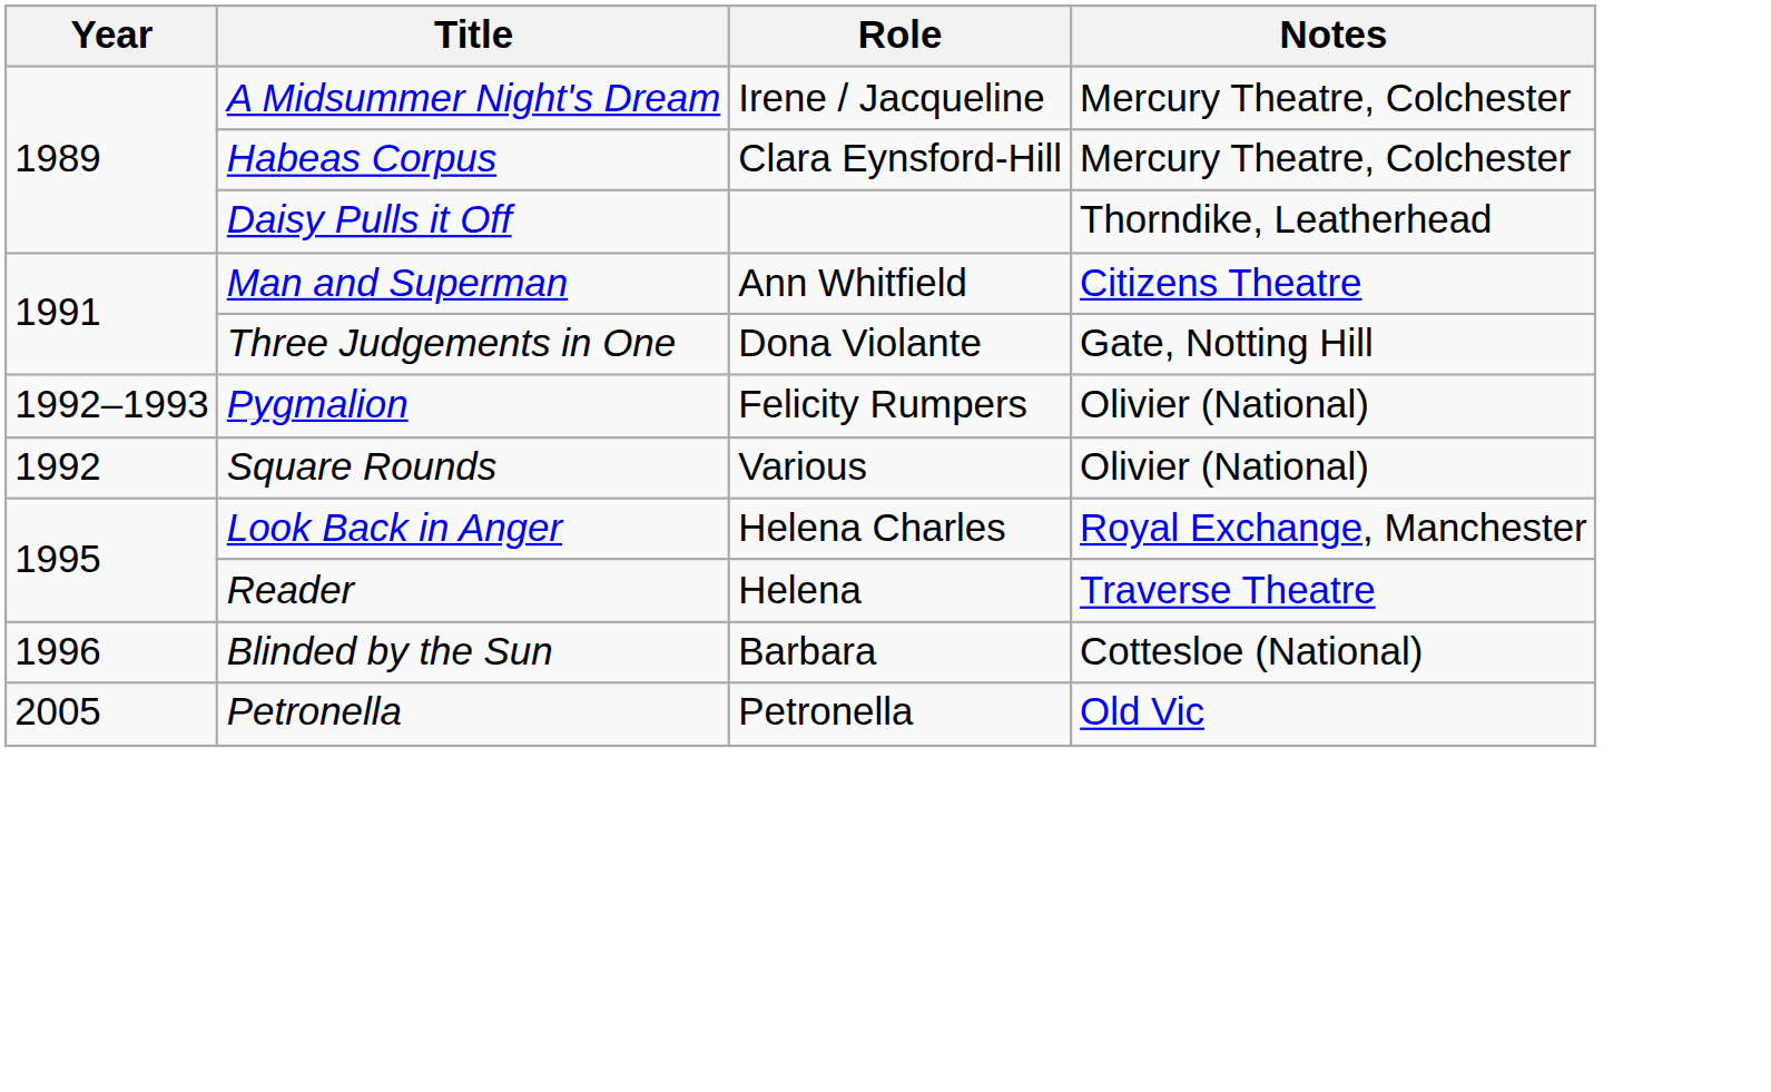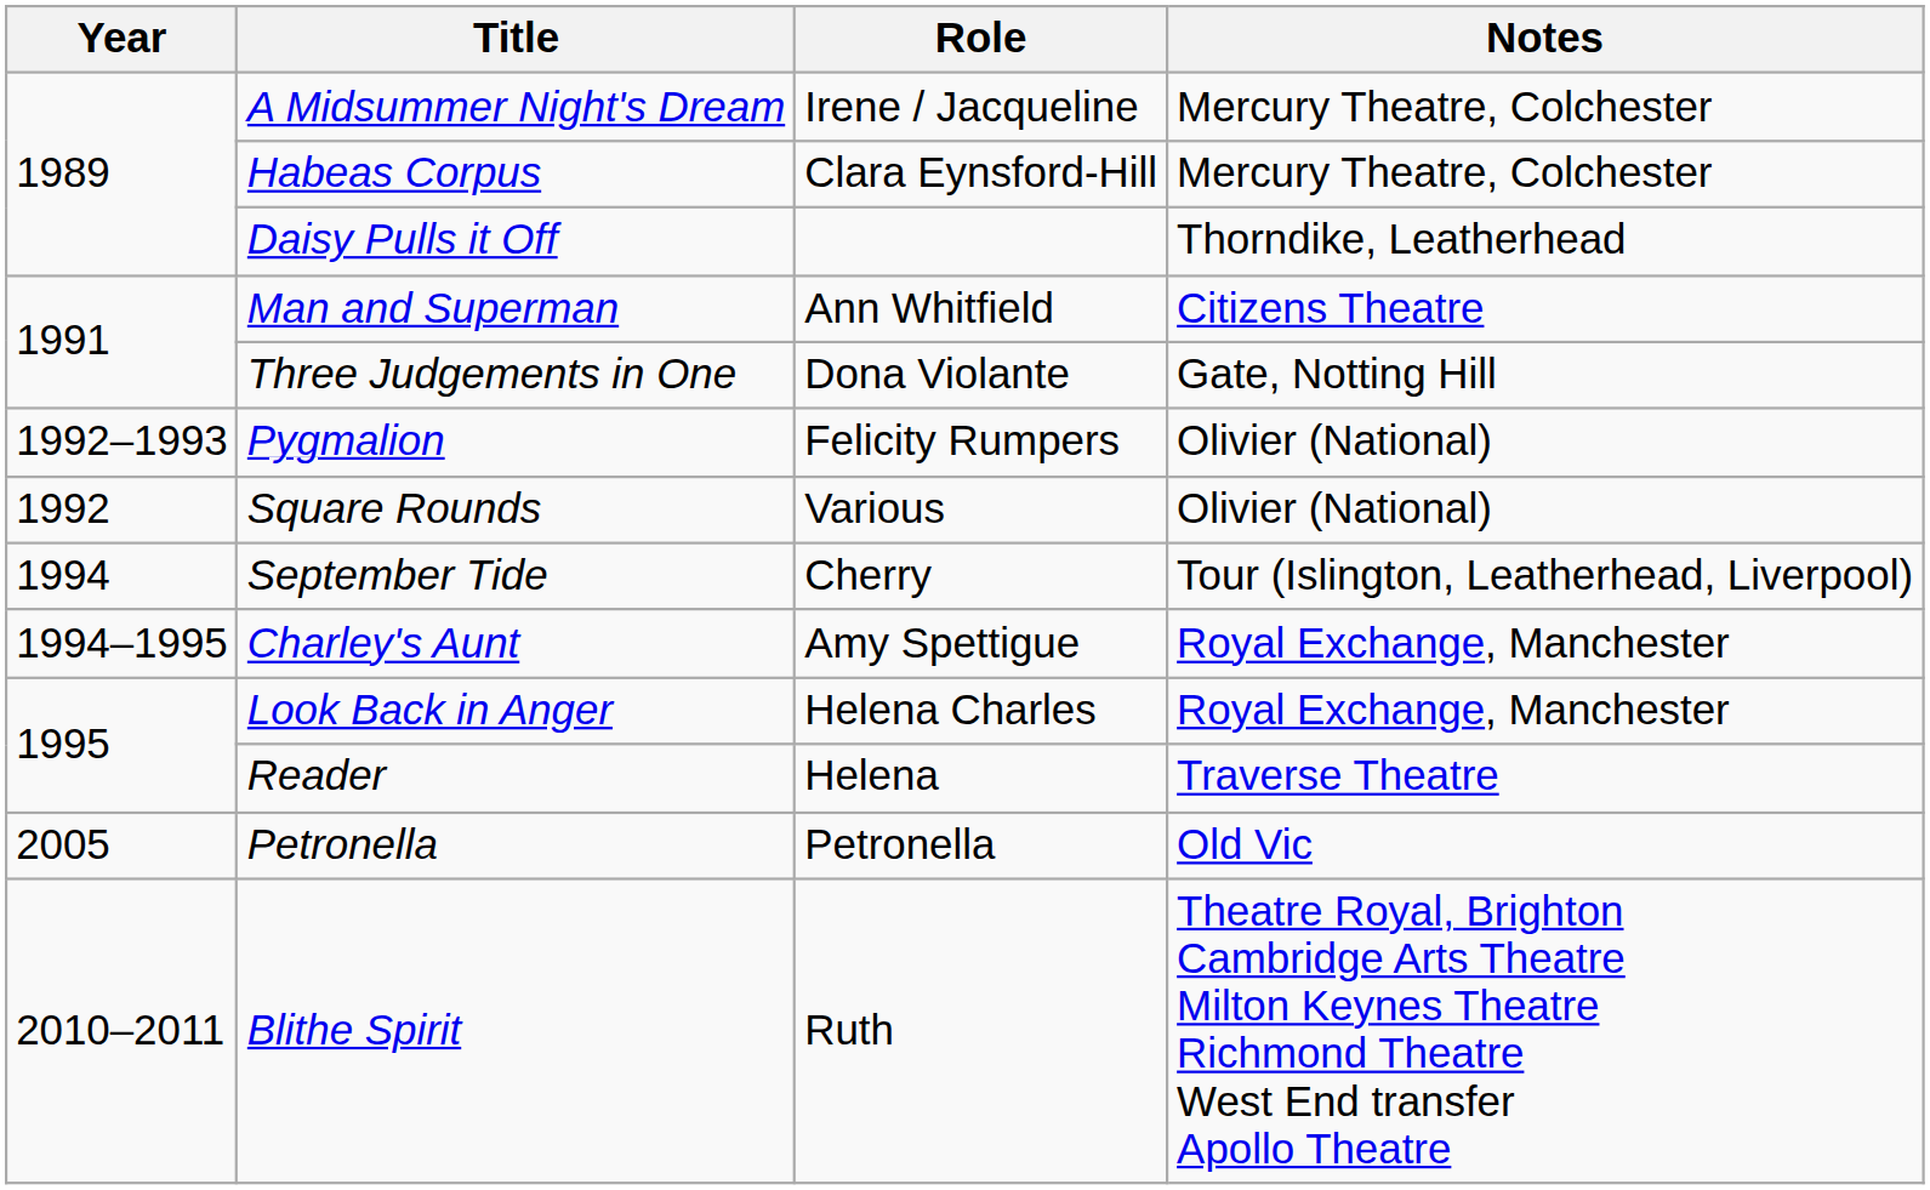 <table class="wikitable sortable">
 <tr>
 <th>Year</th>
 <th>Title</th>
 <th>Role</th>
 <th>Notes</th>
 </tr>
 <tr>
 <td rowspan="3">1989</td>
 <td><em><a href='#'>A Midsummer Night's Dream</a></em></td>
 <td>Irene / Jacqueline</td>
 <td>Mercury Theatre, Colchester</td>
 </tr>
 <tr>
 <td><em><a href='#'>Habeas Corpus</a></em></td>
 <td>Clara Eynsford-Hill</td>
 <td>Mercury Theatre, Colchester</td>
 </tr>
 <tr>
 <td><em><a href='#'>Daisy Pulls it Off</a></em></td>
 <td></td>
 <td>Thorndike, Leatherhead</td>
 </tr>
 <tr>
 <td rowspan="2">1991</td>
 <td><em><a href='#'>Man and Superman</a></em></td>
 <td>Ann Whitfield</td>
 <td><a href='#'>Citizens Theatre</a></td>
 </tr>
 <tr>
 <td><em>Three Judgements in One</em></td>
 <td>Dona Violante</td>
 <td>Gate, Notting Hill</td>
 </tr>
 <tr>
 <td>1992–1993</td>
 <td><em><a href='#'>Pygmalion</a></em></td>
 <td>Felicity Rumpers</td>
 <td>Olivier (National)</td>
 </tr>
 <tr>
 <td>1992</td>
 <td><em>Square Rounds</em></td>
 <td>Various</td>
 <td>Olivier (National)</td>
 </tr>
 <tr>
+<td>1994</td>
+<td><em>September Tide</em></td>
+<td>Cherry</td>
+<td>Tour (Islington, Leatherhead, Liverpool)</td>
+</tr>
+<tr>
+<td>1994–1995</td>
+<td><em><a href='#'>Charley's Aunt</a></em></td>
+<td>Amy Spettigue</td>
+<td><a href='#'>Royal Exchange</a>, Manchester</td>
+</tr>
+<tr>
 <td rowspan="2">1995</td>
 <td><em><a href='#'>Look Back in Anger</a></em></td>
 <td>Helena Charles</td>
 <td><a href='#'>Royal Exchange</a>, Manchester</td>
 </tr>
 <tr>
 <td><em>Reader</em></td>
 <td>Helena</td>
 <td><a href='#'>Traverse Theatre</a></td>
 </tr>
 <tr>
-<td>1996</td>
-<td><em>Blinded by the Sun</em></td>
-<td>Barbara</td>
-<td>Cottesloe (National)</td>
-</tr>
-<tr>
 <td>2005</td>
 <td><em>Petronella</em></td>
 <td>Petronella</td>
 <td><a href='#'>Old Vic</a></td>
 </tr>
+<tr>
+<td>2010–2011</td>
+<td><em><a href='#'>Blithe Spirit</a></em></td>
+<td>Ruth</td>
+<td><a href='#'>Theatre Royal, Brighton</a><br><a href='#'>Cambridge Arts Theatre</a><br><a href='#'>Milton Keynes Theatre</a><br><a href='#'>Richmond Theatre</a><br>West End transfer<br><a href='#'>Apollo Theatre</a></td>
+</tr>
 </table>
